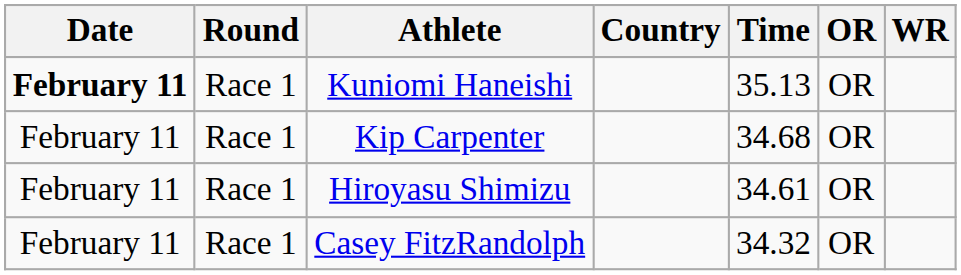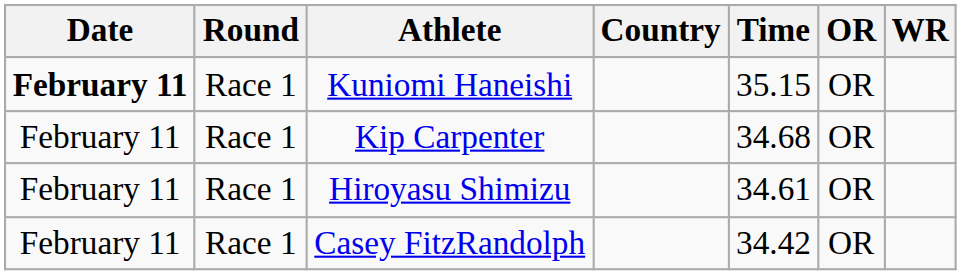 <table class="wikitable" style="text-align:center">
 <tr>
 <th>Date</th>
 <th>Round</th>
 <th>Athlete</th>
 <th>Country</th>
 <th>Time</th>
 <th>OR</th>
 <th>WR</th>
 </tr>
 <tr>
 <td><strong>February 11</strong></td>
 <td>Race 1</td>
 <td><a href='#'>Kuniomi Haneishi</a></td>
 <td></td>
-<td>35.13</td>
+<td>35.15</td>
 <td>OR</td>
 <td></td>
 </tr>
 <tr>
 <td>February 11</td>
 <td>Race 1</td>
 <td><a href='#'>Kip Carpenter</a></td>
 <td></td>
 <td>34.68</td>
 <td>OR</td>
 <td></td>
 </tr>
 <tr>
 <td>February 11</td>
 <td>Race 1</td>
 <td><a href='#'>Hiroyasu Shimizu</a></td>
 <td></td>
 <td>34.61</td>
 <td>OR</td>
 <td></td>
 </tr>
 <tr>
 <td>February 11</td>
 <td>Race 1</td>
 <td><a href='#'>Casey FitzRandolph</a></td>
 <td></td>
-<td>34.32</td>
+<td>34.42</td>
 <td>OR</td>
 <td></td>
 </tr>
 </table>
